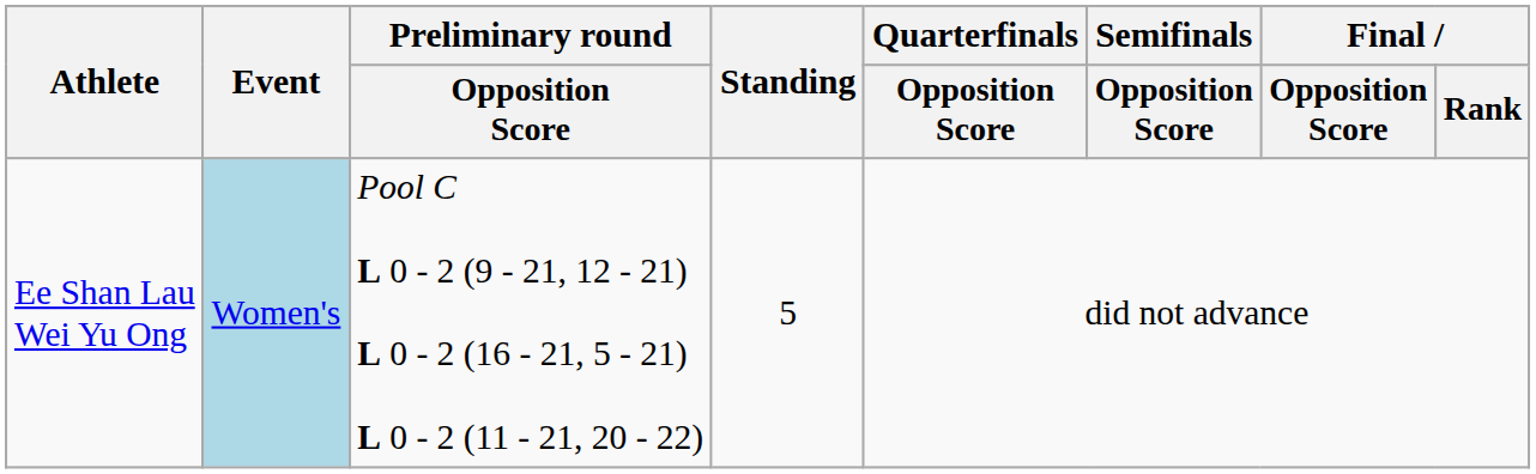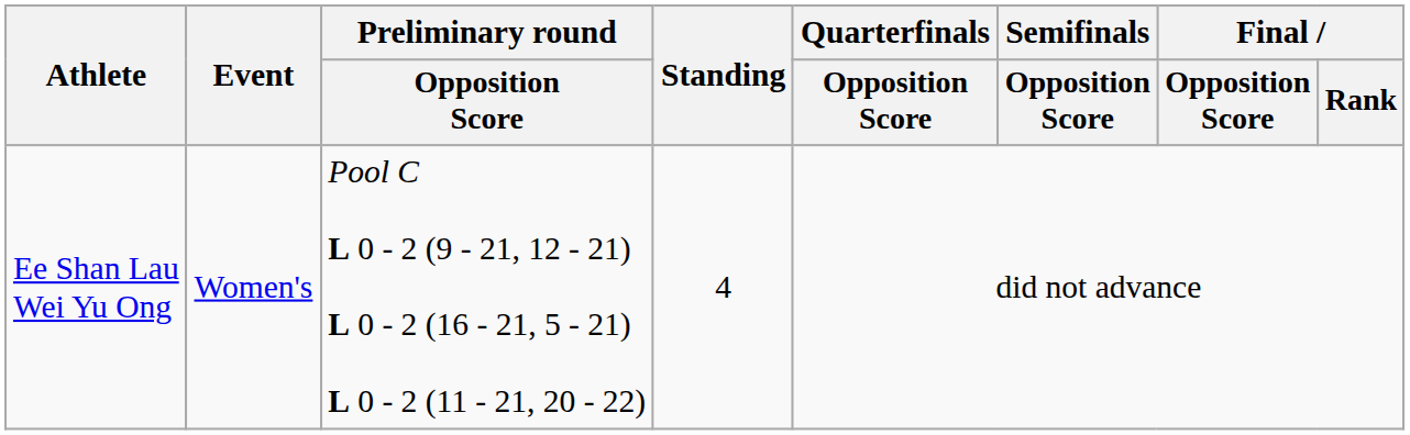 <table class=wikitable style="font-size:90%">
 <tr>
 <th rowspan="2">Athlete</th>
 <th rowspan="2">Event</th>
 <th>Preliminary round</th>
 <th rowspan="2">Standing</th>
 <th>Quarterfinals</th>
 <th>Semifinals</th>
 <th colspan=2>Final / </th>
 </tr>
 <tr style="font-size:95%">
 <th>Opposition<br>Score</th>
 <th>Opposition<br>Score</th>
 <th>Opposition<br>Score</th>
 <th>Opposition<br>Score</th>
 <th>Rank</th>
 </tr>
 <tr align=center>
 <td align=left><a href='#'>Ee Shan Lau</a><br><a href='#'>Wei Yu Ong</a></td>
-<td align=left style="background: lightblue;"><a href='#'>Women's</a></td>
+<td align=left><a href='#'>Women's</a></td>
 <td align=left><em>Pool C</em><br><br><strong>L</strong> 0 - 2 (9 - 21, 12 - 21)<br><br><strong>L</strong> 0 - 2 (16 - 21, 5 - 21)<br><br><strong>L</strong> 0 - 2 (11 - 21, 20 - 22)</td>
-<td>5</td>
+<td>4</td>
 <td Colspan=4>did not advance</td>
 </tr>
 </table>
